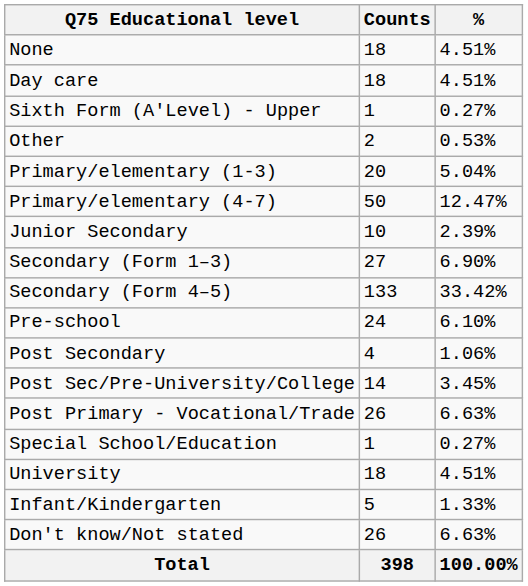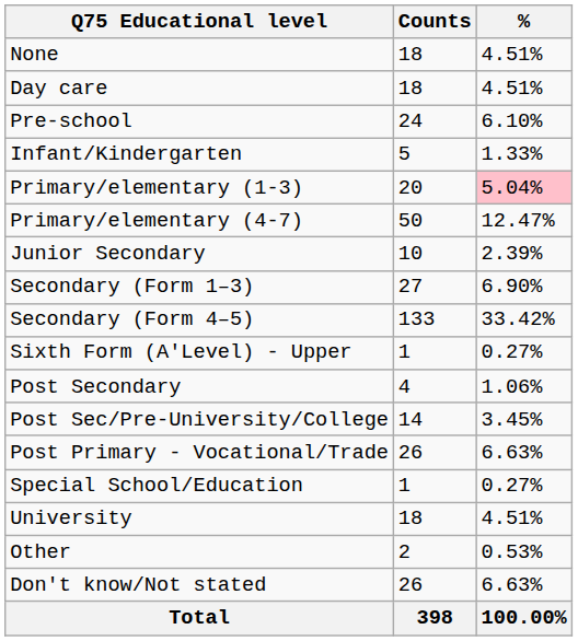 <table class="wikitable sortable">
 <tr>
 <th>Q75 Educational level</th>
 <th>Counts</th>
 <th>%</th>
 </tr>
 <tr>
 <td>None</td>
 <td>18</td>
 <td>4.51%</td>
 </tr>
 <tr>
 <td>Day care</td>
 <td>18</td>
 <td>4.51%</td>
 </tr>
 <tr>
-<td>Sixth Form (A'Level) - Upper</td>
-<td>1</td>
-<td>0.27%</td>
+<td>Pre-school</td>
+<td>24</td>
+<td>6.10%</td>
 </tr>
 <tr>
-<td>Other</td>
-<td>2</td>
-<td>0.53%</td>
+<td>Infant/Kindergarten</td>
+<td>5</td>
+<td>1.33%</td>
 </tr>
 <tr>
 <td>Primary/elementary (1-3)</td>
 <td>20</td>
-<td>5.04%</td>
+<td style="background: pink;">5.04%</td>
 </tr>
 <tr>
 <td>Primary/elementary (4-7)</td>
 <td>50</td>
 <td>12.47%</td>
 </tr>
 <tr>
 <td>Junior Secondary</td>
 <td>10</td>
 <td>2.39%</td>
 </tr>
 <tr>
 <td>Secondary (Form 1–3)</td>
 <td>27</td>
 <td>6.90%</td>
 </tr>
 <tr>
 <td>Secondary (Form 4–5)</td>
 <td>133</td>
 <td>33.42%</td>
 </tr>
 <tr>
-<td>Pre-school</td>
-<td>24</td>
-<td>6.10%</td>
+<td>Sixth Form (A'Level) - Upper</td>
+<td>1</td>
+<td>0.27%</td>
 </tr>
 <tr>
 <td>Post Secondary</td>
 <td>4</td>
 <td>1.06%</td>
 </tr>
 <tr>
 <td>Post Sec/Pre-University/College</td>
 <td>14</td>
 <td>3.45%</td>
 </tr>
 <tr>
 <td>Post Primary - Vocational/Trade</td>
 <td>26</td>
 <td>6.63%</td>
 </tr>
 <tr>
 <td>Special School/Education</td>
 <td>1</td>
 <td>0.27%</td>
 </tr>
 <tr>
 <td>University</td>
 <td>18</td>
 <td>4.51%</td>
 </tr>
 <tr>
-<td>Infant/Kindergarten</td>
-<td>5</td>
-<td>1.33%</td>
+<td>Other</td>
+<td>2</td>
+<td>0.53%</td>
 </tr>
 <tr>
 <td>Don't know/Not stated</td>
 <td>26</td>
 <td>6.63%</td>
 </tr>
 <tr>
 <th>Total</th>
 <th>398</th>
 <th>100.00%</th>
 </tr>
 </table>
